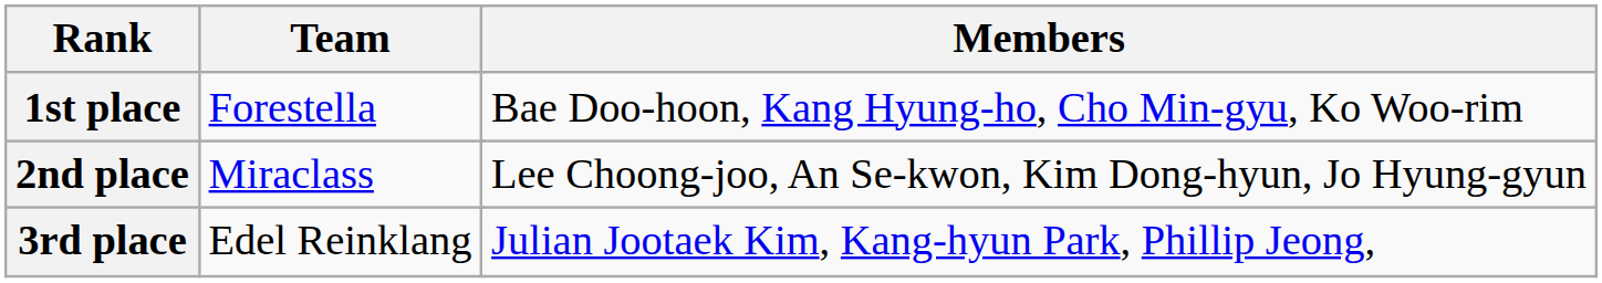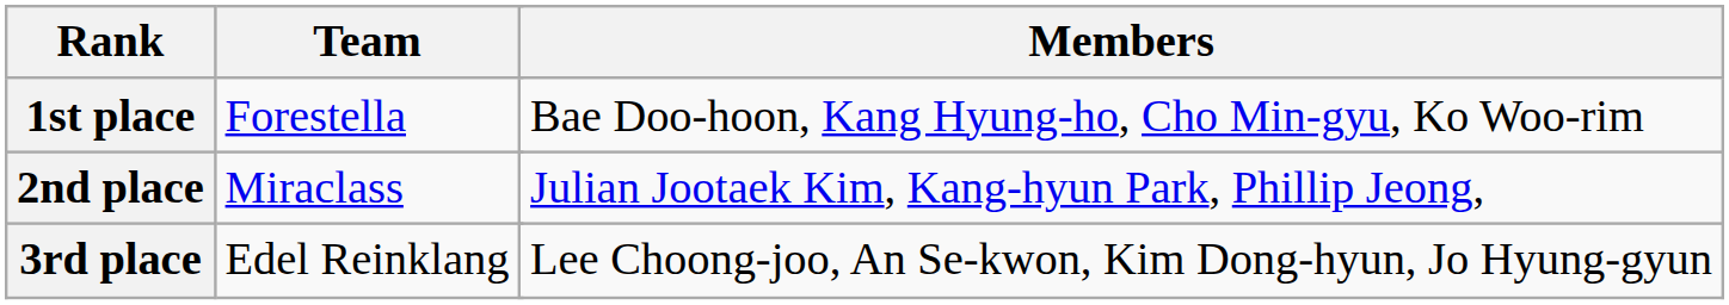 <table class="wikitable">
 <tr>
 <th><strong>Rank</strong></th>
 <th colspan="2"><strong>Team</strong></th>
 <th><strong>Members</strong></th>
 </tr>
 <tr>
 <th><strong>1st place</strong></th>
 <td colspan="2"><a href='#'>Forestella</a></td>
 <td>Bae Doo-hoon, <a href='#'>Kang Hyung-ho</a>, <a href='#'>Cho Min-gyu</a>, Ko Woo-rim</td>
 </tr>
 <tr>
 <th><strong>2nd place</strong></th>
 <td colspan="2"><a href='#'>Miraclass</a></td>
-<td>Lee Choong-joo, An Se-kwon, Kim Dong-hyun, Jo Hyung-gyun</td>
+<td><a href='#'>Julian Jootaek Kim</a>, <a href='#'>Kang-hyun Park</a>, <a href='#'>Phillip Jeong</a>, </td>
 </tr>
 <tr>
 <th><strong>3rd place</strong></th>
 <td colspan="2">Edel Reinklang</td>
-<td><a href='#'>Julian Jootaek Kim</a>, <a href='#'>Kang-hyun Park</a>, <a href='#'>Phillip Jeong</a>, </td>
+<td>Lee Choong-joo, An Se-kwon, Kim Dong-hyun, Jo Hyung-gyun</td>
 </tr>
 </table>
